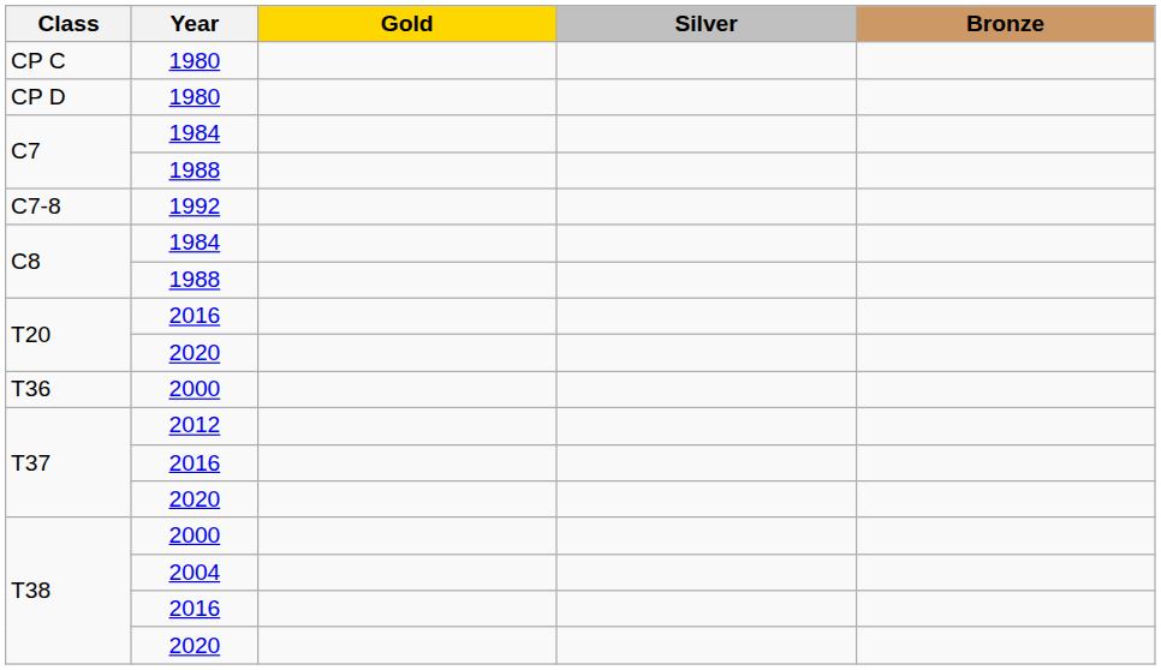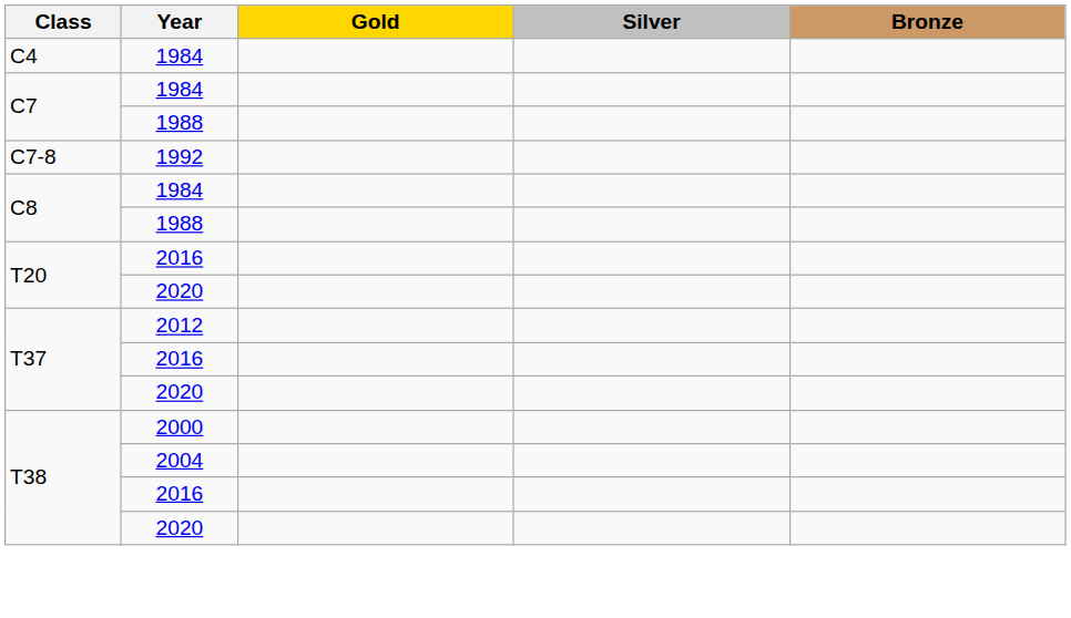 <table class="wikitable">
 <tr>
 <th width=80>Class</th>
 <th width=80>Year</th>
 <td align=center width=200 bgcolor=gold><strong>Gold</strong></td>
 <td align=center width=200 bgcolor=silver><strong>Silver</strong></td>
 <td align=center width=200 bgcolor=cc9966><strong>Bronze</strong></td>
 </tr>
 <tr>
-<td>CP C</td>
-<td align=center><a href='#'>1980</a></td>
-<td></td>
-<td></td>
-<td></td>
-</tr>
-<tr>
-<td>CP D</td>
-<td align=center><a href='#'>1980</a></td>
+<td>C4</td>
+<td align=center><a href='#'>1984</a></td>
 <td></td>
 <td></td>
 <td></td>
 </tr>
 <tr>
 <td rowspan=2>C7</td>
 <td align=center><a href='#'>1984</a></td>
 <td></td>
 <td></td>
 <td></td>
 </tr>
 <tr>
 <td align=center><a href='#'>1988</a></td>
 <td></td>
 <td></td>
 <td></td>
 </tr>
 <tr>
 <td>C7-8</td>
 <td align=center><a href='#'>1992</a></td>
 <td></td>
 <td></td>
 <td></td>
 </tr>
 <tr>
 <td rowspan=2>C8</td>
 <td align=center><a href='#'>1984</a></td>
 <td></td>
 <td></td>
 <td></td>
 </tr>
 <tr>
 <td align=center><a href='#'>1988</a></td>
 <td></td>
 <td></td>
 <td></td>
 </tr>
 <tr>
 <td rowspan=2>T20</td>
 <td align=center><a href='#'>2016</a></td>
 <td></td>
 <td></td>
 <td></td>
 </tr>
 <tr>
 <td align=center><a href='#'>2020</a></td>
 <td></td>
 <td></td>
 <td></td>
 </tr>
 <tr>
-<td>T36</td>
-<td align=center><a href='#'>2000</a></td>
-<td></td>
-<td></td>
-<td></td>
-</tr>
-<tr>
 <td rowspan=3>T37</td>
 <td align=center><a href='#'>2012</a></td>
 <td></td>
 <td></td>
 <td></td>
 </tr>
 <tr>
 <td align=center><a href='#'>2016</a></td>
 <td></td>
 <td></td>
 <td></td>
 </tr>
 <tr>
 <td align=center><a href='#'>2020</a></td>
 <td></td>
 <td></td>
 <td></td>
 </tr>
 <tr>
 <td rowspan=4>T38</td>
 <td align=center><a href='#'>2000</a></td>
 <td></td>
 <td></td>
 <td></td>
 </tr>
 <tr>
 <td align=center><a href='#'>2004</a></td>
 <td></td>
 <td></td>
 <td></td>
 </tr>
 <tr>
 <td align=center><a href='#'>2016</a></td>
 <td></td>
 <td></td>
 <td></td>
 </tr>
 <tr>
 <td align=center><a href='#'>2020</a></td>
 <td></td>
 <td></td>
 <td></td>
 </tr>
 </table>
